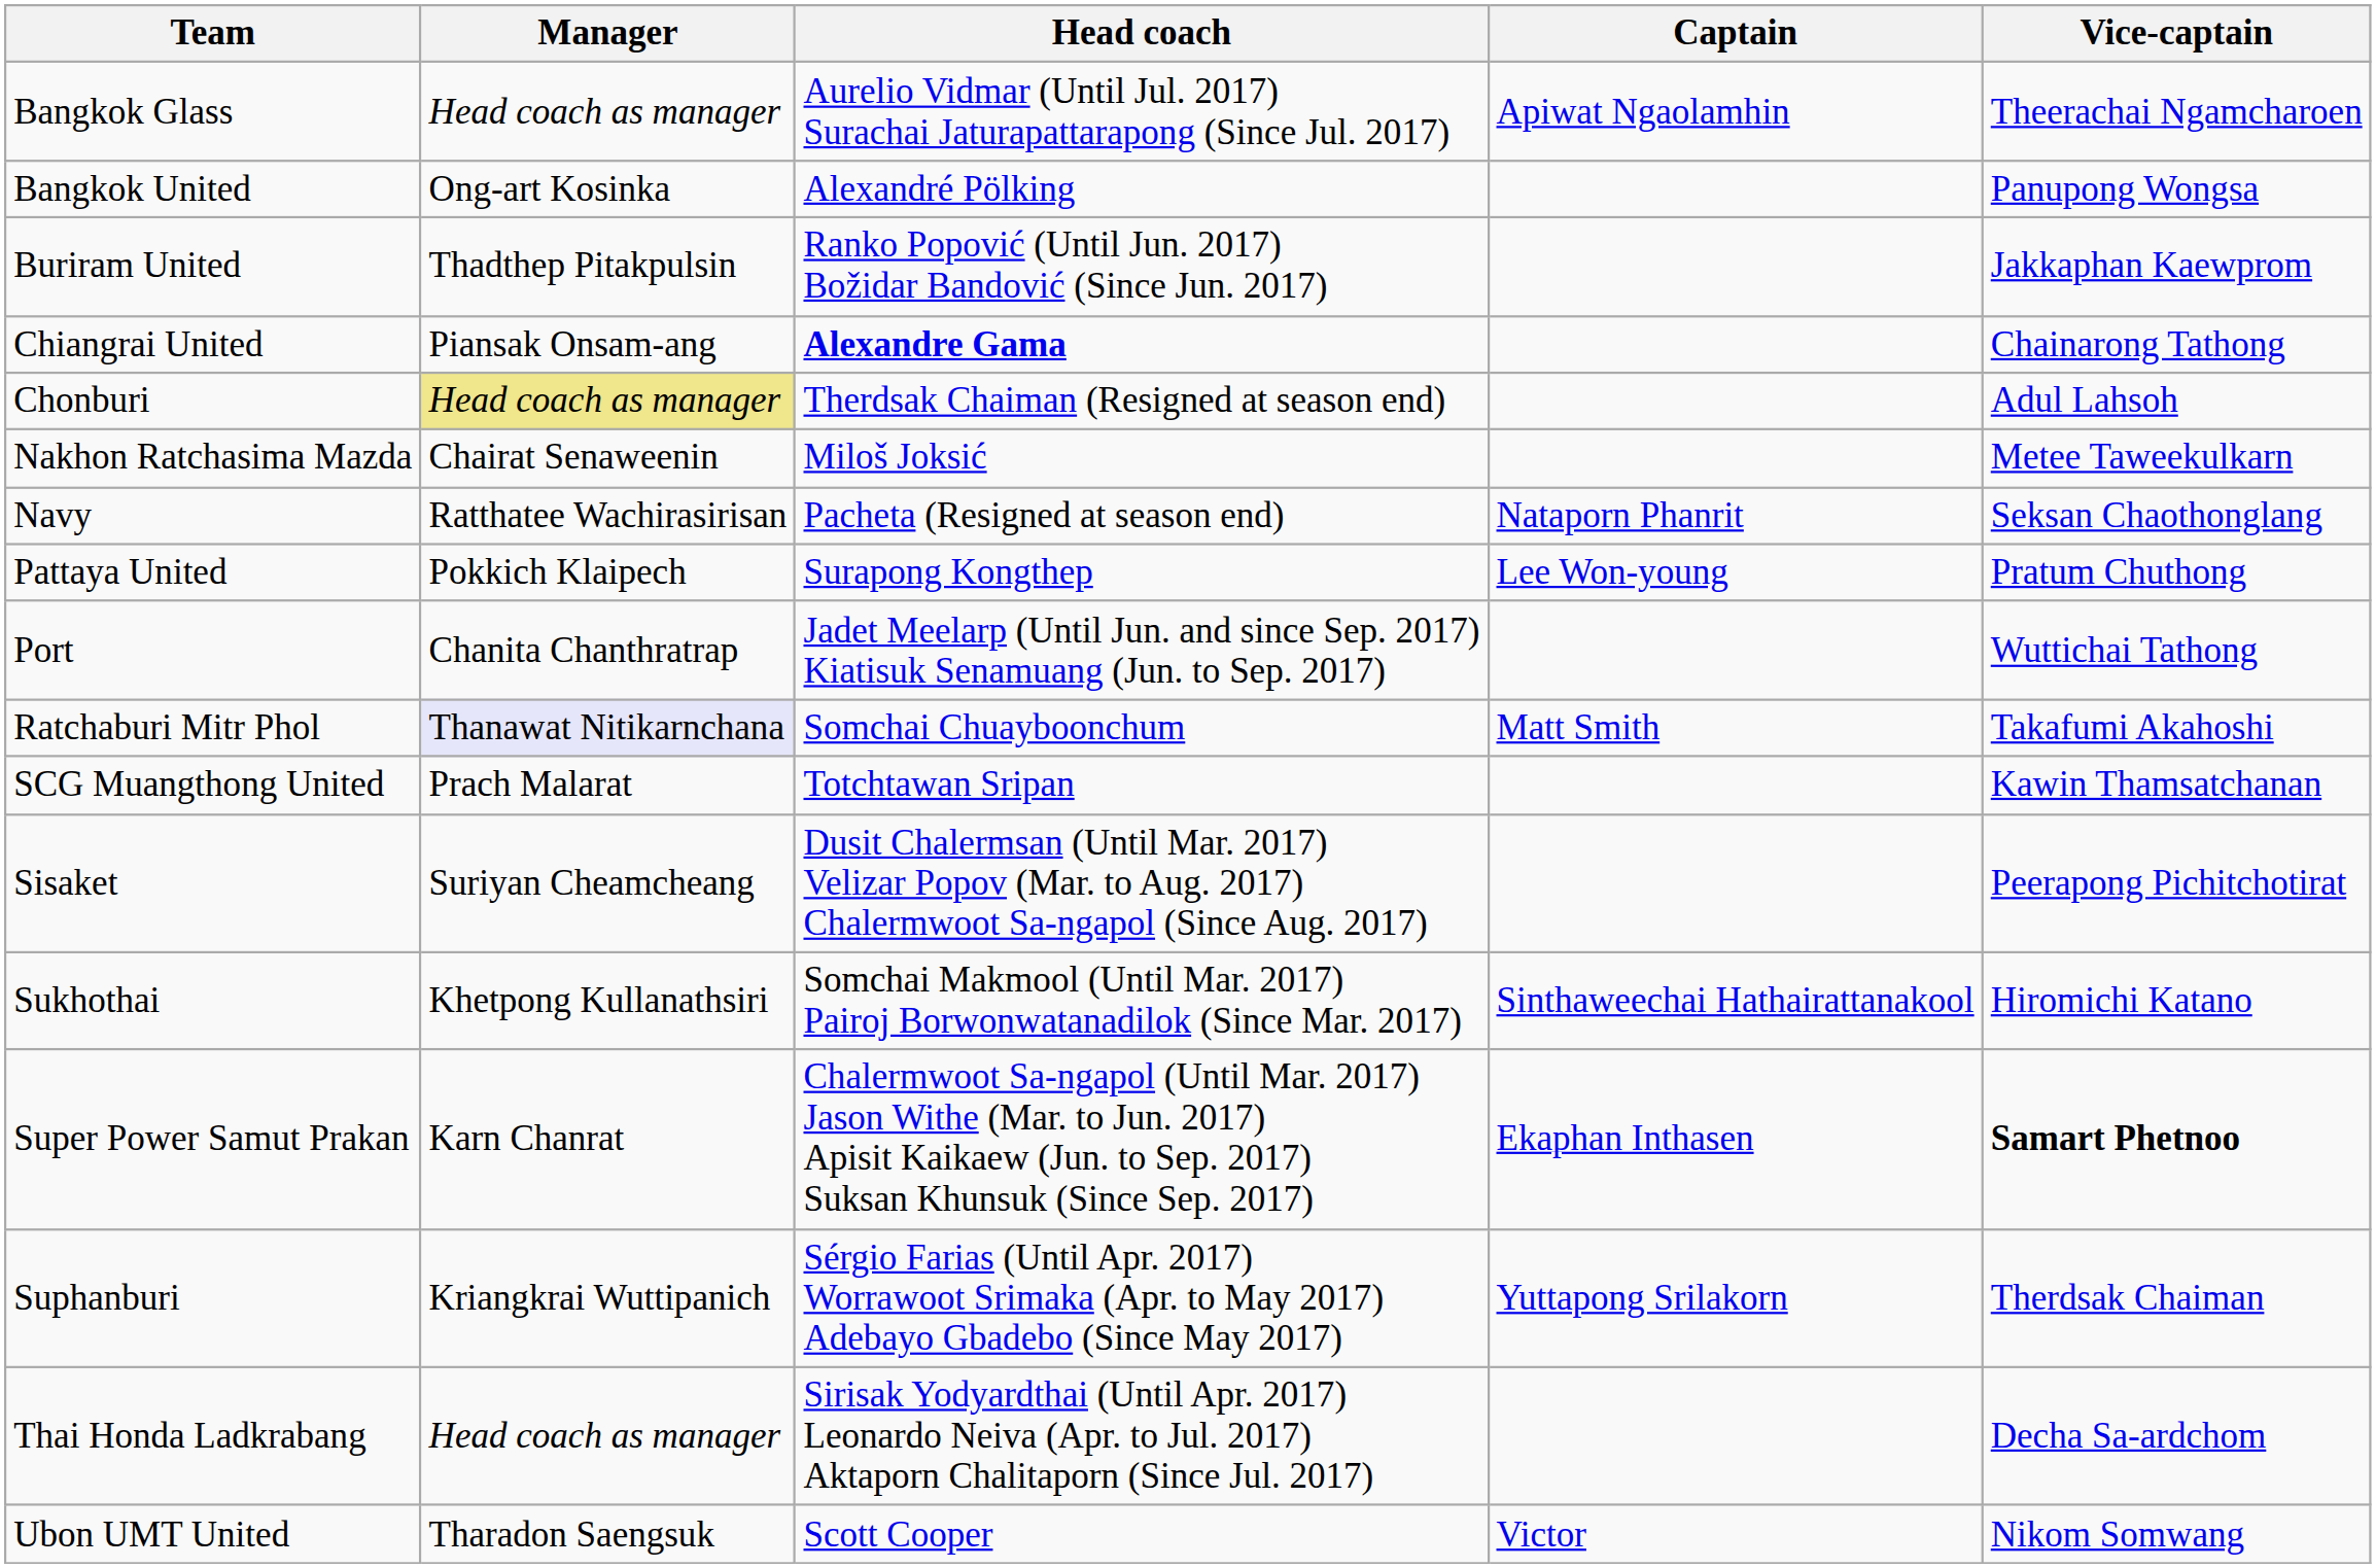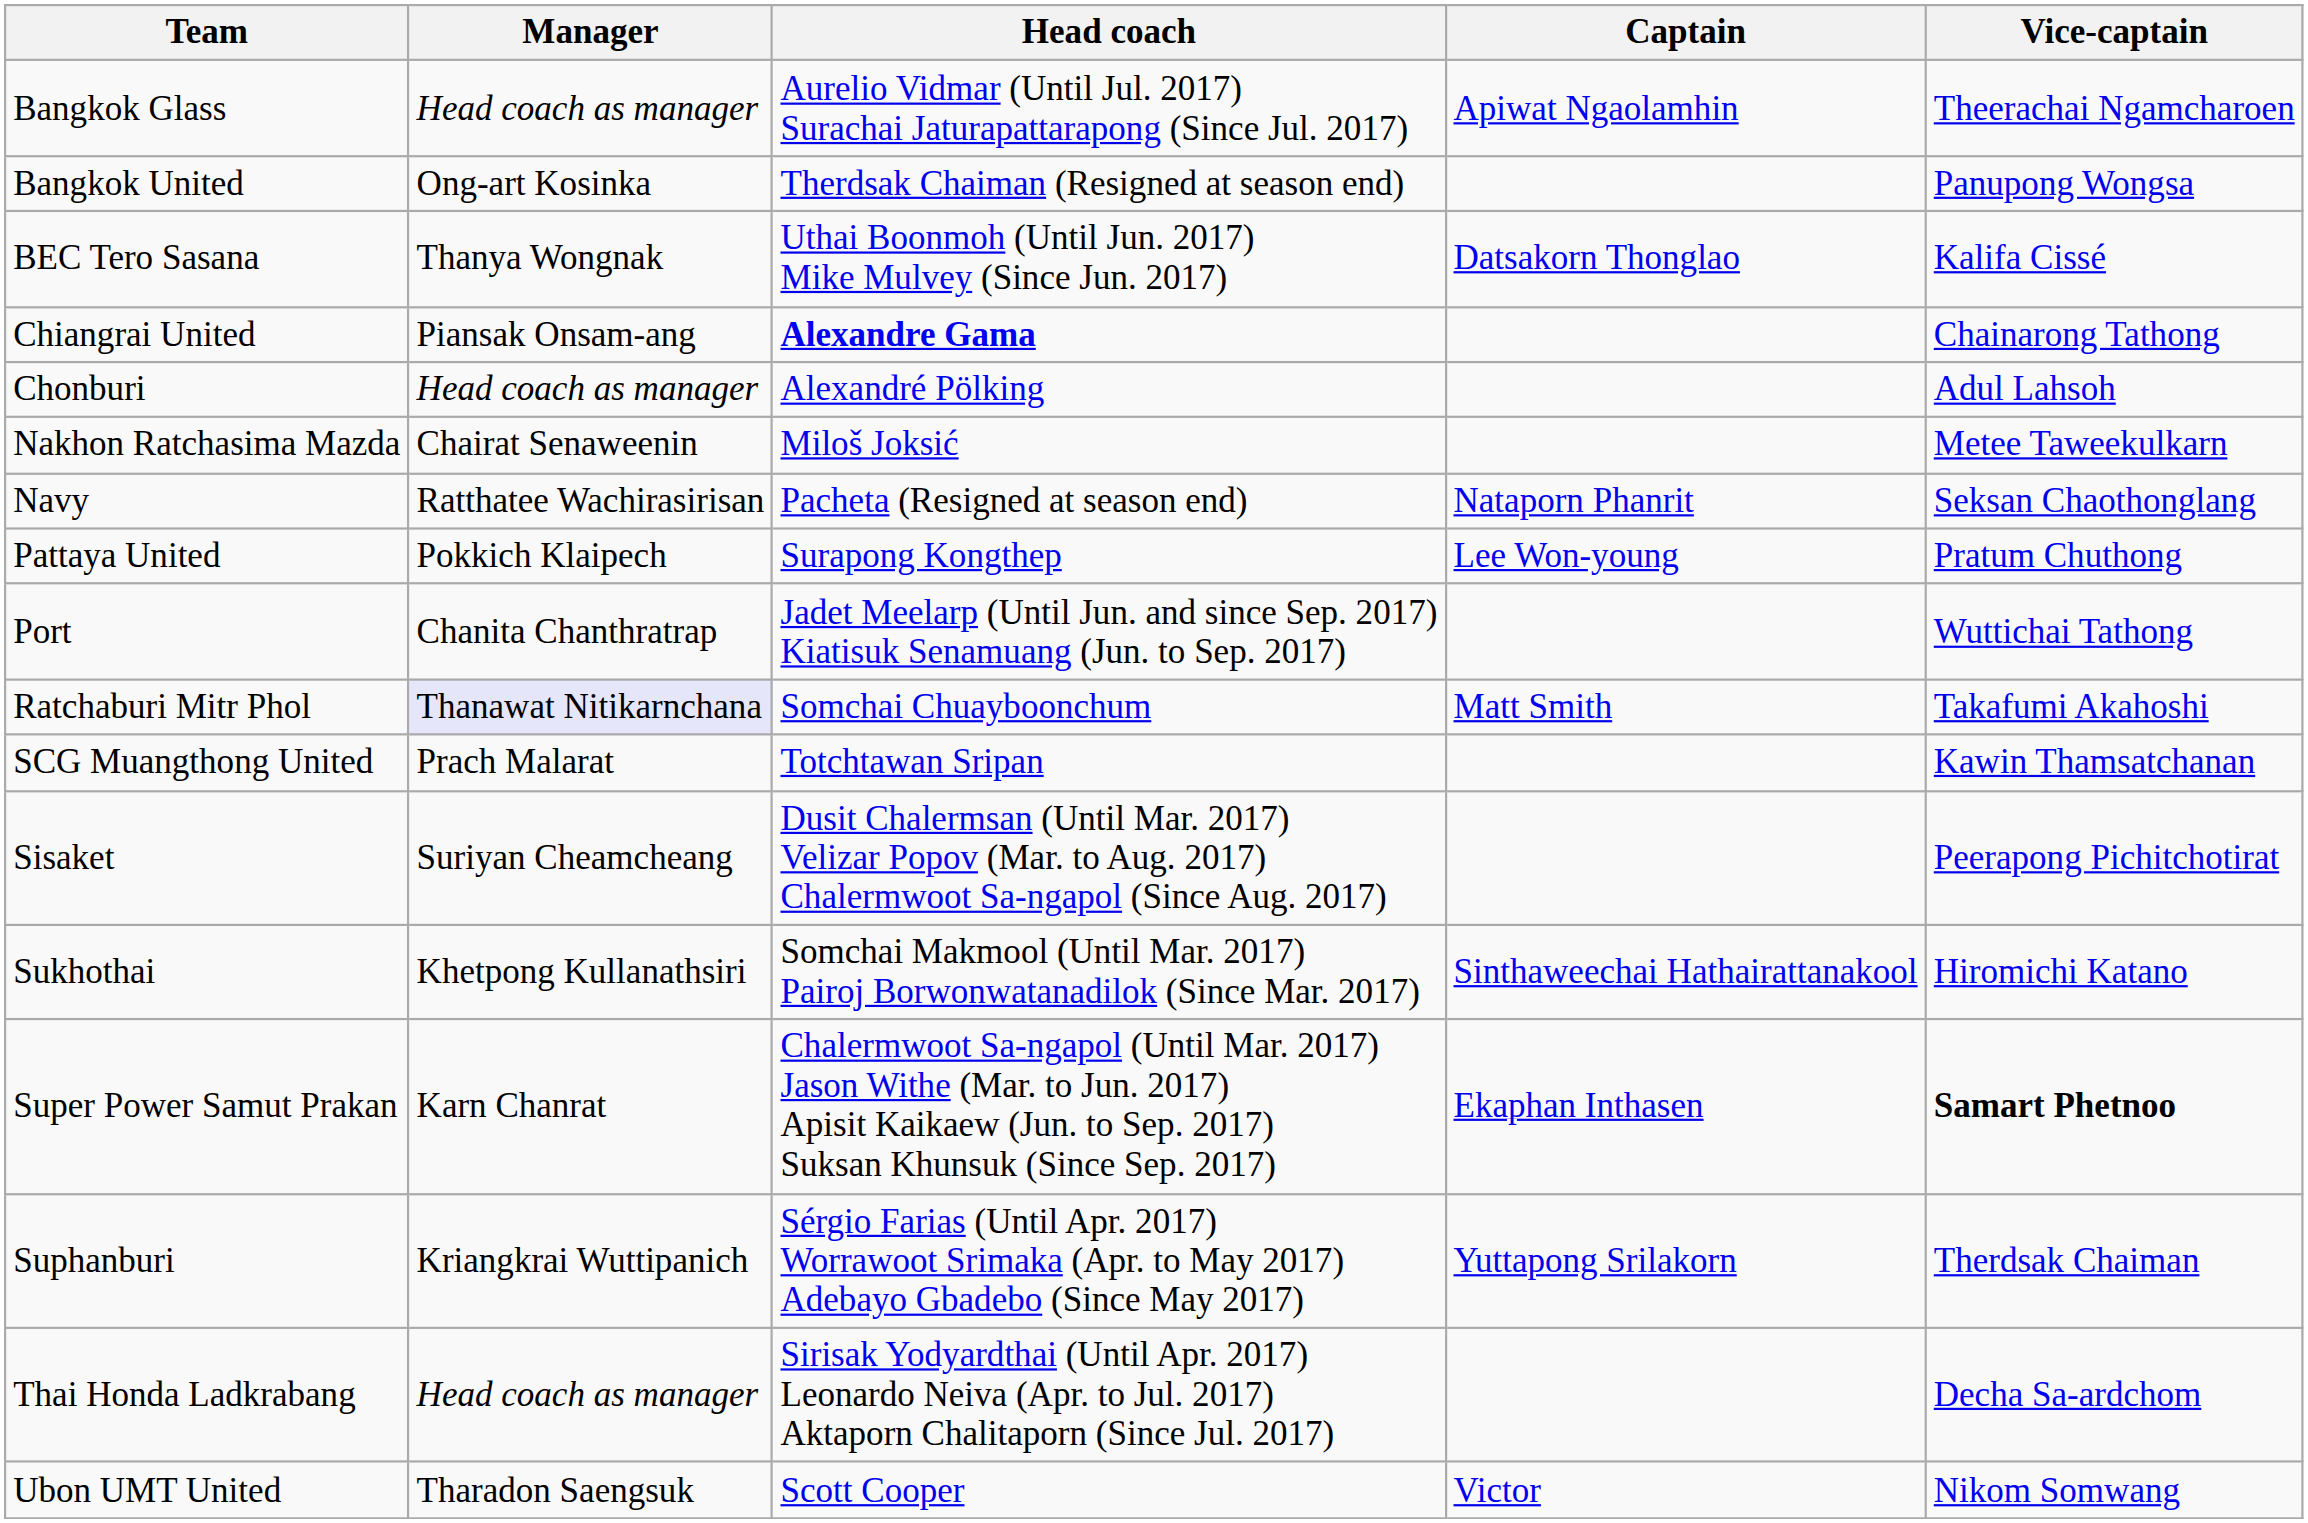 <table class="wikitable sortable" style="text-align: left;">
 <tr>
 <th>Team</th>
 <th>Manager</th>
 <th>Head coach</th>
 <th>Captain</th>
 <th>Vice-captain</th>
 </tr>
 <tr>
 <td>Bangkok Glass</td>
 <td><em>Head coach as manager</em></td>
 <td nowrap> <a href='#'>Aurelio Vidmar</a> (Until Jul. 2017)<br> <a href='#'>Surachai Jaturapattarapong</a> (Since Jul. 2017)</td>
 <td> <a href='#'>Apiwat Ngaolamhin</a></td>
 <td nowrap> <a href='#'>Theerachai Ngamcharoen</a></td>
 </tr>
 <tr>
 <td>Bangkok United</td>
 <td> Ong-art Kosinka</td>
-<td> <a href='#'>Alexandré Pölking</a></td>
+<td> <a href='#'>Therdsak Chaiman</a> (Resigned at season end)</td>
 <td> </td>
 <td> <a href='#'>Panupong Wongsa</a></td>
 </tr>
 <tr>
-<td>Buriram United</td>
-<td> Thadthep Pitakpulsin</td>
-<td> <a href='#'>Ranko Popović</a> (Until Jun. 2017)<br> <a href='#'>Božidar Bandović</a> (Since Jun. 2017)</td>
-<td> </td>
-<td> <a href='#'>Jakkaphan Kaewprom</a></td>
+<td>BEC Tero Sasana</td>
+<td> Thanya Wongnak</td>
+<td> <a href='#'>Uthai Boonmoh</a> (Until Jun. 2017)<br> <a href='#'>Mike Mulvey</a> (Since Jun. 2017)</td>
+<td> <a href='#'>Datsakorn Thonglao</a></td>
+<td> <a href='#'>Kalifa Cissé</a></td>
 </tr>
 <tr>
 <td>Chiangrai United</td>
 <td> Piansak Onsam-ang</td>
 <td><strong> <a href='#'>Alexandre Gama</a></strong></td>
 <td> </td>
 <td> <a href='#'>Chainarong Tathong</a></td>
 </tr>
 <tr>
 <td>Chonburi</td>
-<td style="background: khaki;"><em>Head coach as manager</em></td>
-<td> <a href='#'>Therdsak Chaiman</a> (Resigned at season end)</td>
+<td><em>Head coach as manager</em></td>
+<td> <a href='#'>Alexandré Pölking</a></td>
 <td> </td>
 <td> <a href='#'>Adul Lahsoh</a></td>
 </tr>
 <tr>
 <td nowrap>Nakhon Ratchasima Mazda</td>
 <td> Chairat Senaweenin</td>
 <td> <a href='#'>Miloš Joksić</a></td>
 <td> </td>
 <td> <a href='#'>Metee Taweekulkarn</a></td>
 </tr>
 <tr>
 <td>Navy</td>
 <td nowrap> Ratthatee Wachirasirisan</td>
 <td> <a href='#'>Pacheta</a> (Resigned at season end)</td>
 <td> <a href='#'>Nataporn Phanrit</a></td>
 <td> <a href='#'>Seksan Chaothonglang</a></td>
 </tr>
 <tr>
 <td>Pattaya United</td>
 <td> Pokkich Klaipech</td>
 <td> <a href='#'>Surapong Kongthep</a></td>
 <td> <a href='#'>Lee Won-young</a></td>
 <td> <a href='#'>Pratum Chuthong</a></td>
 </tr>
 <tr>
 <td>Port</td>
 <td> Chanita Chanthratrap</td>
 <td> <a href='#'>Jadet Meelarp</a> (Until Jun. and since Sep. 2017)<br> <a href='#'>Kiatisuk Senamuang</a> (Jun. to Sep. 2017)</td>
 <td> </td>
 <td> <a href='#'>Wuttichai Tathong</a></td>
 </tr>
 <tr>
 <td>Ratchaburi Mitr Phol</td>
 <td style="background: lavender;"> Thanawat Nitikarnchana</td>
 <td> <a href='#'>Somchai Chuayboonchum</a></td>
 <td> <a href='#'>Matt Smith</a></td>
 <td> <a href='#'>Takafumi Akahoshi</a></td>
 </tr>
 <tr>
 <td>SCG Muangthong United</td>
 <td> Prach Malarat</td>
 <td> <a href='#'>Totchtawan Sripan</a></td>
 <td> </td>
 <td> <a href='#'>Kawin Thamsatchanan</a></td>
 </tr>
 <tr>
 <td>Sisaket</td>
 <td> Suriyan Cheamcheang</td>
 <td> <a href='#'>Dusit Chalermsan</a> (Until Mar. 2017)<br> <a href='#'>Velizar Popov</a> (Mar. to Aug. 2017)<br> <a href='#'>Chalermwoot Sa-ngapol</a> (Since Aug. 2017)</td>
 <td> </td>
 <td> <a href='#'>Peerapong Pichitchotirat</a></td>
 </tr>
 <tr>
 <td>Sukhothai</td>
 <td> Khetpong Kullanathsiri</td>
 <td> Somchai Makmool (Until Mar. 2017)<br> <a href='#'>Pairoj Borwonwatanadilok</a> (Since Mar. 2017)</td>
 <td nowrap> <a href='#'>Sinthaweechai Hathairattanakool</a></td>
 <td> <a href='#'>Hiromichi Katano</a></td>
 </tr>
 <tr>
 <td nowrap>Super Power Samut Prakan</td>
 <td> Karn Chanrat</td>
 <td> <a href='#'>Chalermwoot Sa-ngapol</a> (Until Mar. 2017)<br> <a href='#'>Jason Withe</a> (Mar. to Jun. 2017)<br> Apisit Kaikaew (Jun. to Sep. 2017)<br> Suksan Khunsuk (Since Sep. 2017)</td>
 <td> <a href='#'>Ekaphan Inthasen</a></td>
 <td><strong> Samart Phetnoo</strong></td>
 </tr>
 <tr>
 <td>Suphanburi</td>
 <td> Kriangkrai Wuttipanich</td>
 <td> <a href='#'>Sérgio Farias</a> (Until Apr. 2017)<br> <a href='#'>Worrawoot Srimaka</a> (Apr. to May 2017)<br> <a href='#'>Adebayo Gbadebo</a> (Since May 2017)</td>
 <td> <a href='#'>Yuttapong Srilakorn</a></td>
 <td> <a href='#'>Therdsak Chaiman</a></td>
 </tr>
 <tr>
 <td>Thai Honda Ladkrabang</td>
 <td><em>Head coach as manager</em></td>
 <td> <a href='#'>Sirisak Yodyardthai</a> (Until Apr. 2017)<br> Leonardo Neiva (Apr. to Jul. 2017)<br> Aktaporn Chalitaporn (Since Jul. 2017)</td>
 <td> </td>
 <td> <a href='#'>Decha Sa-ardchom</a></td>
 </tr>
 <tr>
 <td>Ubon UMT United</td>
 <td> Tharadon Saengsuk</td>
 <td> <a href='#'>Scott Cooper</a></td>
 <td> <a href='#'>Victor</a></td>
 <td> <a href='#'>Nikom Somwang</a></td>
 </tr>
 </table>
